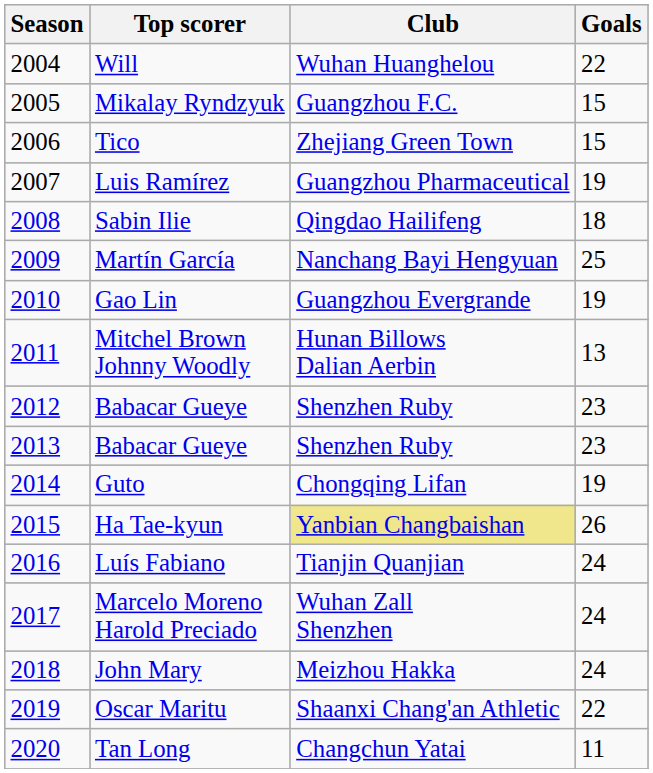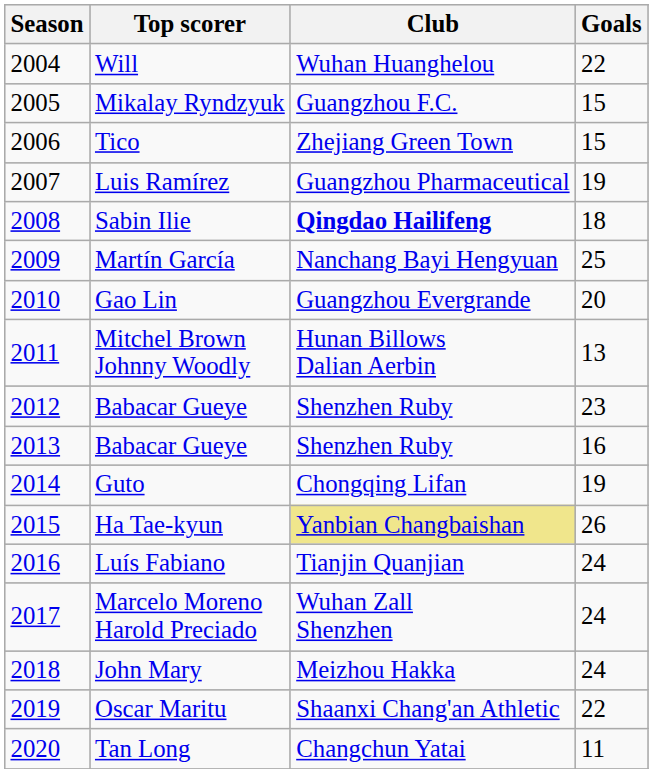 <table class="wikitable">
 <tr>
 <th>Season</th>
 <th>Top scorer</th>
 <th>Club</th>
 <th>Goals</th>
 </tr>
 <tr>
 <td>2004</td>
 <td> <a href='#'>Will</a></td>
 <td><a href='#'>Wuhan Huanghelou</a></td>
 <td>22</td>
 </tr>
 <tr>
 <td>2005</td>
 <td> <a href='#'>Mikalay Ryndzyuk</a></td>
 <td><a href='#'>Guangzhou F.C.</a></td>
 <td>15</td>
 </tr>
 <tr>
 <td>2006</td>
 <td> <a href='#'>Tico</a></td>
 <td><a href='#'>Zhejiang Green Town</a></td>
 <td>15</td>
 </tr>
 <tr>
 <td>2007</td>
 <td> <a href='#'>Luis Ramírez</a></td>
 <td><a href='#'>Guangzhou Pharmaceutical</a></td>
 <td>19</td>
 </tr>
 <tr>
 <td><a href='#'>2008</a></td>
 <td> <a href='#'>Sabin Ilie</a></td>
-<td><a href='#'>Qingdao Hailifeng</a></td>
+<td><strong><a href='#'>Qingdao Hailifeng</a></strong></td>
 <td>18</td>
 </tr>
 <tr>
 <td><a href='#'>2009</a></td>
 <td> <a href='#'>Martín García</a></td>
 <td><a href='#'>Nanchang Bayi Hengyuan</a></td>
 <td>25</td>
 </tr>
 <tr>
 <td><a href='#'>2010</a></td>
 <td> <a href='#'>Gao Lin</a></td>
 <td><a href='#'>Guangzhou Evergrande</a></td>
-<td>19</td>
+<td>20</td>
 </tr>
 <tr>
 <td><a href='#'>2011</a></td>
 <td> <a href='#'>Mitchel Brown</a> <br> <a href='#'>Johnny Woodly</a></td>
 <td><a href='#'>Hunan Billows</a> <br> <a href='#'>Dalian Aerbin</a></td>
 <td>13</td>
 </tr>
 <tr>
 <td><a href='#'>2012</a></td>
 <td> <a href='#'>Babacar Gueye</a></td>
 <td><a href='#'>Shenzhen Ruby</a></td>
 <td>23</td>
 </tr>
 <tr>
 <td><a href='#'>2013</a></td>
 <td> <a href='#'>Babacar Gueye</a></td>
 <td><a href='#'>Shenzhen Ruby</a></td>
-<td>23</td>
+<td>16</td>
 </tr>
 <tr>
 <td><a href='#'>2014</a></td>
 <td> <a href='#'>Guto</a></td>
 <td><a href='#'>Chongqing Lifan</a></td>
 <td>19</td>
 </tr>
 <tr>
 <td><a href='#'>2015</a></td>
 <td> <a href='#'>Ha Tae-kyun</a></td>
 <td style="background: khaki;"><a href='#'>Yanbian Changbaishan</a></td>
 <td>26</td>
 </tr>
 <tr>
 <td><a href='#'>2016</a></td>
 <td> <a href='#'>Luís Fabiano</a></td>
 <td><a href='#'>Tianjin Quanjian</a></td>
 <td>24</td>
 </tr>
 <tr>
 <td><a href='#'>2017</a></td>
 <td> <a href='#'>Marcelo Moreno</a> <br>  <a href='#'>Harold Preciado</a></td>
 <td><a href='#'>Wuhan Zall</a> <br> <a href='#'>Shenzhen</a></td>
 <td>24</td>
 </tr>
 <tr>
 <td><a href='#'>2018</a></td>
 <td> <a href='#'>John Mary</a></td>
 <td><a href='#'>Meizhou Hakka</a></td>
 <td>24</td>
 </tr>
 <tr>
 <td><a href='#'>2019</a></td>
 <td> <a href='#'>Oscar Maritu</a></td>
 <td><a href='#'>Shaanxi Chang'an Athletic</a></td>
 <td>22</td>
 </tr>
 <tr>
 <td><a href='#'>2020</a></td>
 <td> <a href='#'>Tan Long</a></td>
 <td><a href='#'>Changchun Yatai</a></td>
 <td>11</td>
 </tr>
 </table>
